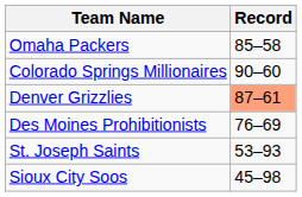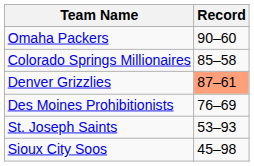 <table class="wikitable">
 <tr>
 <th>Team Name</th>
 <th>Record</th>
 </tr>
 <tr>
 <td><a href='#'>Omaha Packers</a></td>
-<td>85–58</td>
+<td>90–60</td>
 </tr>
 <tr>
 <td><a href='#'>Colorado Springs Millionaires</a></td>
-<td>90–60</td>
+<td>85–58</td>
 </tr>
 <tr>
 <td><a href='#'>Denver Grizzlies</a></td>
 <td style="background: lightsalmon;">87–61</td>
 </tr>
 <tr>
 <td><a href='#'>Des Moines Prohibitionists</a></td>
 <td>76–69</td>
 </tr>
 <tr>
 <td><a href='#'>St. Joseph Saints</a></td>
 <td>53–93</td>
 </tr>
 <tr>
 <td><a href='#'>Sioux City Soos</a></td>
 <td>45–98</td>
 </tr>
 </table>
